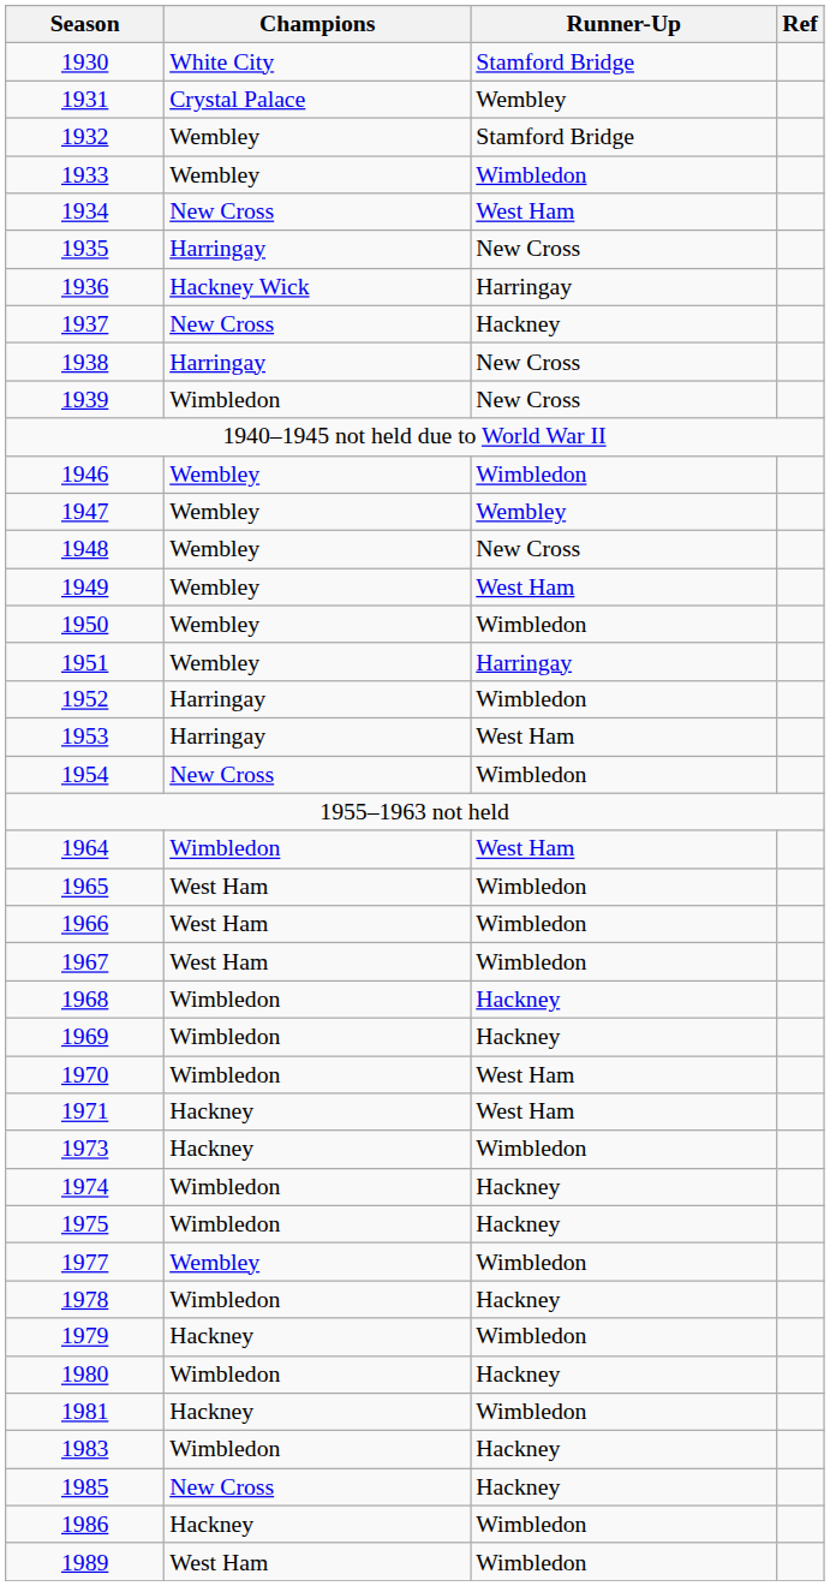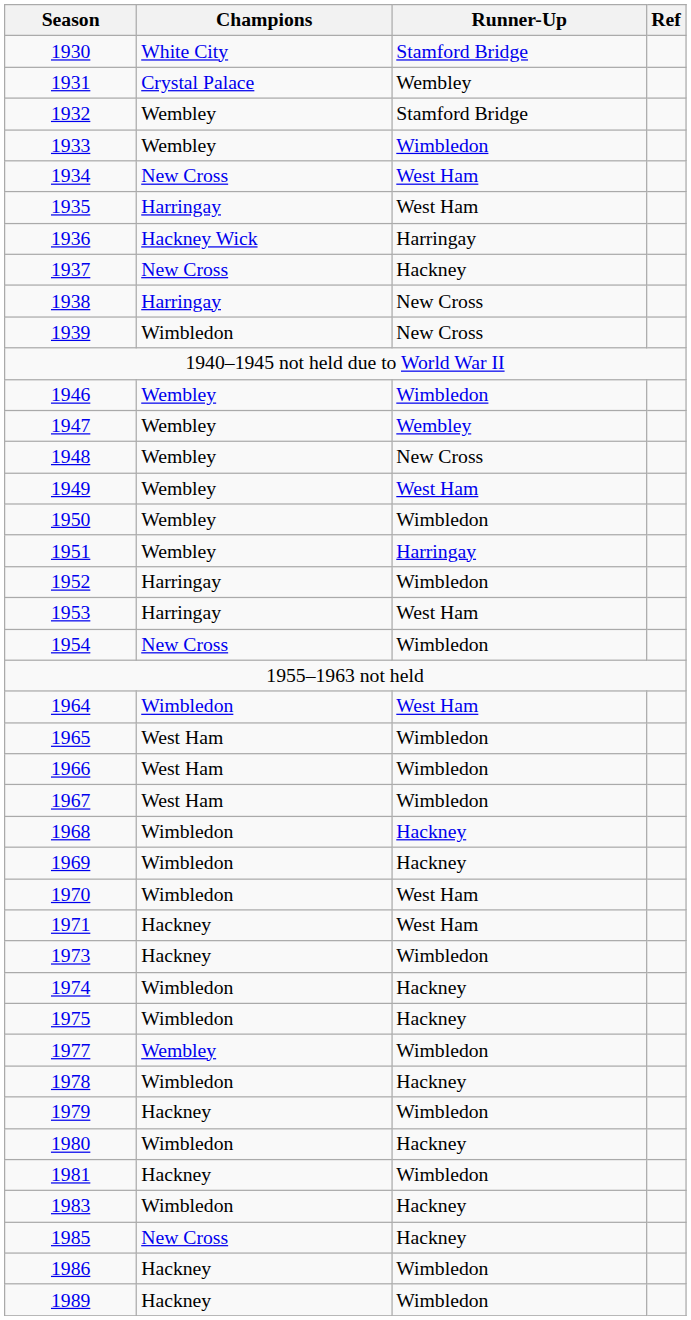 <table class="wikitable" style="font-size: 100%">
 <tr>
 <th width=100>Season</th>
 <th width=200>Champions</th>
 <th width=200>Runner-Up</th>
 <th width=20>Ref</th>
 </tr>
 <tr align=left>
 <td align="center"><a href='#'>1930</a></td>
 <td><a href='#'>White City</a></td>
 <td><a href='#'>Stamford Bridge</a></td>
 <td></td>
 </tr>
 <tr align=left>
 <td align="center"><a href='#'>1931</a></td>
 <td><a href='#'>Crystal Palace</a></td>
 <td>Wembley</td>
 <td></td>
 </tr>
 <tr align=left>
 <td align="center"><a href='#'>1932</a></td>
 <td>Wembley</td>
 <td>Stamford Bridge</td>
 <td></td>
 </tr>
 <tr align=left>
 <td align="center"><a href='#'>1933</a></td>
 <td>Wembley</td>
 <td><a href='#'>Wimbledon</a></td>
 <td></td>
 </tr>
 <tr align=left>
 <td align="center"><a href='#'>1934</a></td>
 <td><a href='#'>New Cross</a></td>
 <td><a href='#'>West Ham</a></td>
 <td></td>
 </tr>
 <tr align=left>
 <td align="center"><a href='#'>1935</a></td>
 <td><a href='#'>Harringay</a></td>
-<td>New Cross</td>
+<td>West Ham</td>
 <td></td>
 </tr>
 <tr align=left>
 <td align="center"><a href='#'>1936</a></td>
 <td><a href='#'>Hackney Wick</a></td>
 <td>Harringay</td>
 <td></td>
 </tr>
 <tr align=left>
 <td align="center"><a href='#'>1937</a></td>
 <td><a href='#'>New Cross</a></td>
 <td>Hackney</td>
 <td></td>
 </tr>
 <tr align=left>
 <td align="center"><a href='#'>1938</a></td>
 <td><a href='#'>Harringay</a></td>
 <td>New Cross</td>
 <td></td>
 </tr>
 <tr align=left>
 <td align="center"><a href='#'>1939</a></td>
 <td>Wimbledon</td>
 <td>New Cross</td>
 <td></td>
 </tr>
 <tr align=center>
 <td colspan=4>1940–1945 not held due to <a href='#'>World War II</a></td>
 </tr>
 <tr align=left>
 <td align="center"><a href='#'>1946</a></td>
 <td><a href='#'>Wembley</a></td>
 <td><a href='#'>Wimbledon</a></td>
 <td></td>
 </tr>
 <tr align=left>
 <td align="center"><a href='#'>1947</a></td>
 <td>Wembley</td>
 <td><a href='#'>Wembley</a></td>
 <td></td>
 </tr>
 <tr align=left>
 <td align="center"><a href='#'>1948</a></td>
 <td>Wembley</td>
 <td>New Cross</td>
 <td></td>
 </tr>
 <tr align=left>
 <td align="center"><a href='#'>1949</a></td>
 <td>Wembley</td>
 <td><a href='#'>West Ham</a></td>
 <td></td>
 </tr>
 <tr align=left>
 <td align="center"><a href='#'>1950</a></td>
 <td>Wembley</td>
 <td>Wimbledon</td>
 <td></td>
 </tr>
 <tr align=left>
 <td align="center"><a href='#'>1951</a></td>
 <td>Wembley</td>
 <td><a href='#'>Harringay</a></td>
 <td></td>
 </tr>
 <tr align=left>
 <td align="center"><a href='#'>1952</a></td>
 <td>Harringay</td>
 <td>Wimbledon</td>
 <td></td>
 </tr>
 <tr align=left>
 <td align="center"><a href='#'>1953</a></td>
 <td>Harringay</td>
 <td>West Ham</td>
 <td></td>
 </tr>
 <tr align=left>
 <td align="center"><a href='#'>1954</a></td>
 <td><a href='#'>New Cross</a></td>
 <td>Wimbledon</td>
 <td></td>
 </tr>
 <tr align=center>
 <td colspan=4>1955–1963 not held</td>
 </tr>
 <tr align=left>
 <td align="center"><a href='#'>1964</a></td>
 <td><a href='#'>Wimbledon</a></td>
 <td><a href='#'>West Ham</a></td>
 <td></td>
 </tr>
 <tr align=left>
 <td align="center"><a href='#'>1965</a></td>
 <td>West Ham</td>
 <td>Wimbledon</td>
 <td></td>
 </tr>
 <tr align=left>
 <td align="center"><a href='#'>1966</a></td>
 <td>West Ham</td>
 <td>Wimbledon</td>
 <td></td>
 </tr>
 <tr align=left>
 <td align="center"><a href='#'>1967</a></td>
 <td>West Ham</td>
 <td>Wimbledon</td>
 <td></td>
 </tr>
 <tr align=left>
 <td align="center"><a href='#'>1968</a></td>
 <td>Wimbledon</td>
 <td><a href='#'>Hackney</a></td>
 <td></td>
 </tr>
 <tr align=left>
 <td align="center"><a href='#'>1969</a></td>
 <td>Wimbledon</td>
 <td>Hackney</td>
 <td></td>
 </tr>
 <tr align=left>
 <td align="center"><a href='#'>1970</a></td>
 <td>Wimbledon</td>
 <td>West Ham</td>
 <td></td>
 </tr>
 <tr align=left>
 <td align="center"><a href='#'>1971</a></td>
 <td>Hackney</td>
 <td>West Ham</td>
 <td></td>
 </tr>
 <tr align=left>
 <td align="center"><a href='#'>1973</a></td>
 <td>Hackney</td>
 <td>Wimbledon</td>
 <td></td>
 </tr>
 <tr align=left>
 <td align="center"><a href='#'>1974</a></td>
 <td>Wimbledon</td>
 <td>Hackney</td>
 <td></td>
 </tr>
 <tr align=left>
 <td align="center"><a href='#'>1975</a></td>
 <td>Wimbledon</td>
 <td>Hackney</td>
 <td></td>
 </tr>
 <tr align=left>
 <td align="center"><a href='#'>1977</a></td>
 <td><a href='#'>Wembley</a></td>
 <td>Wimbledon</td>
 <td></td>
 </tr>
 <tr align=left>
 <td align="center"><a href='#'>1978</a></td>
 <td>Wimbledon</td>
 <td>Hackney</td>
 <td></td>
 </tr>
 <tr align=left>
 <td align="center"><a href='#'>1979</a></td>
 <td>Hackney</td>
 <td>Wimbledon</td>
 <td></td>
 </tr>
 <tr align=left>
 <td align="center"><a href='#'>1980</a></td>
 <td>Wimbledon</td>
 <td>Hackney</td>
 <td></td>
 </tr>
 <tr align=left>
 <td align="center"><a href='#'>1981</a></td>
 <td>Hackney</td>
 <td>Wimbledon</td>
 <td></td>
 </tr>
 <tr align=left>
 <td align="center"><a href='#'>1983</a></td>
 <td>Wimbledon</td>
 <td>Hackney</td>
 <td></td>
 </tr>
 <tr align=left>
 <td align="center"><a href='#'>1985</a></td>
 <td><a href='#'>New Cross</a></td>
 <td>Hackney</td>
 <td></td>
 </tr>
 <tr align=left>
 <td align="center"><a href='#'>1986</a></td>
 <td>Hackney</td>
 <td>Wimbledon</td>
 <td></td>
 </tr>
 <tr align=left>
 <td align="center"><a href='#'>1989</a></td>
-<td>West Ham</td>
+<td>Hackney</td>
 <td>Wimbledon</td>
 <td></td>
 </tr>
 </table>
